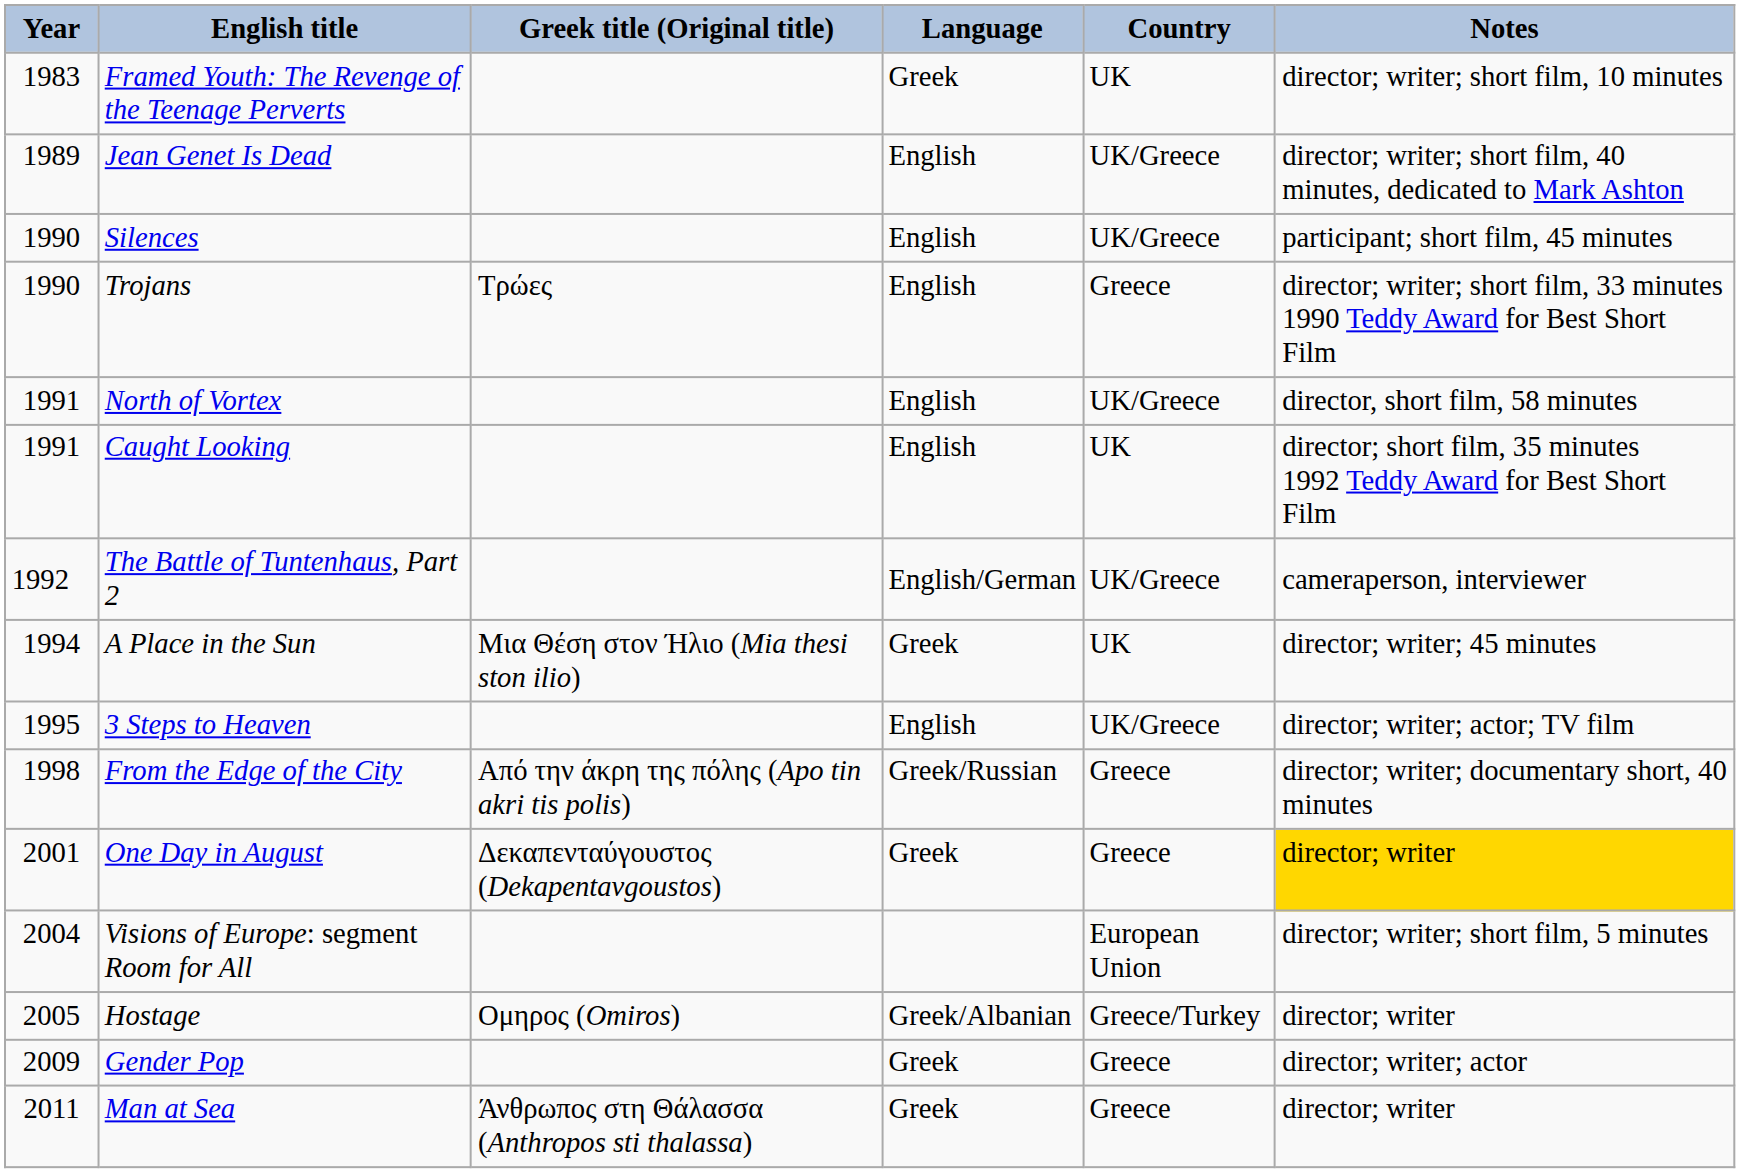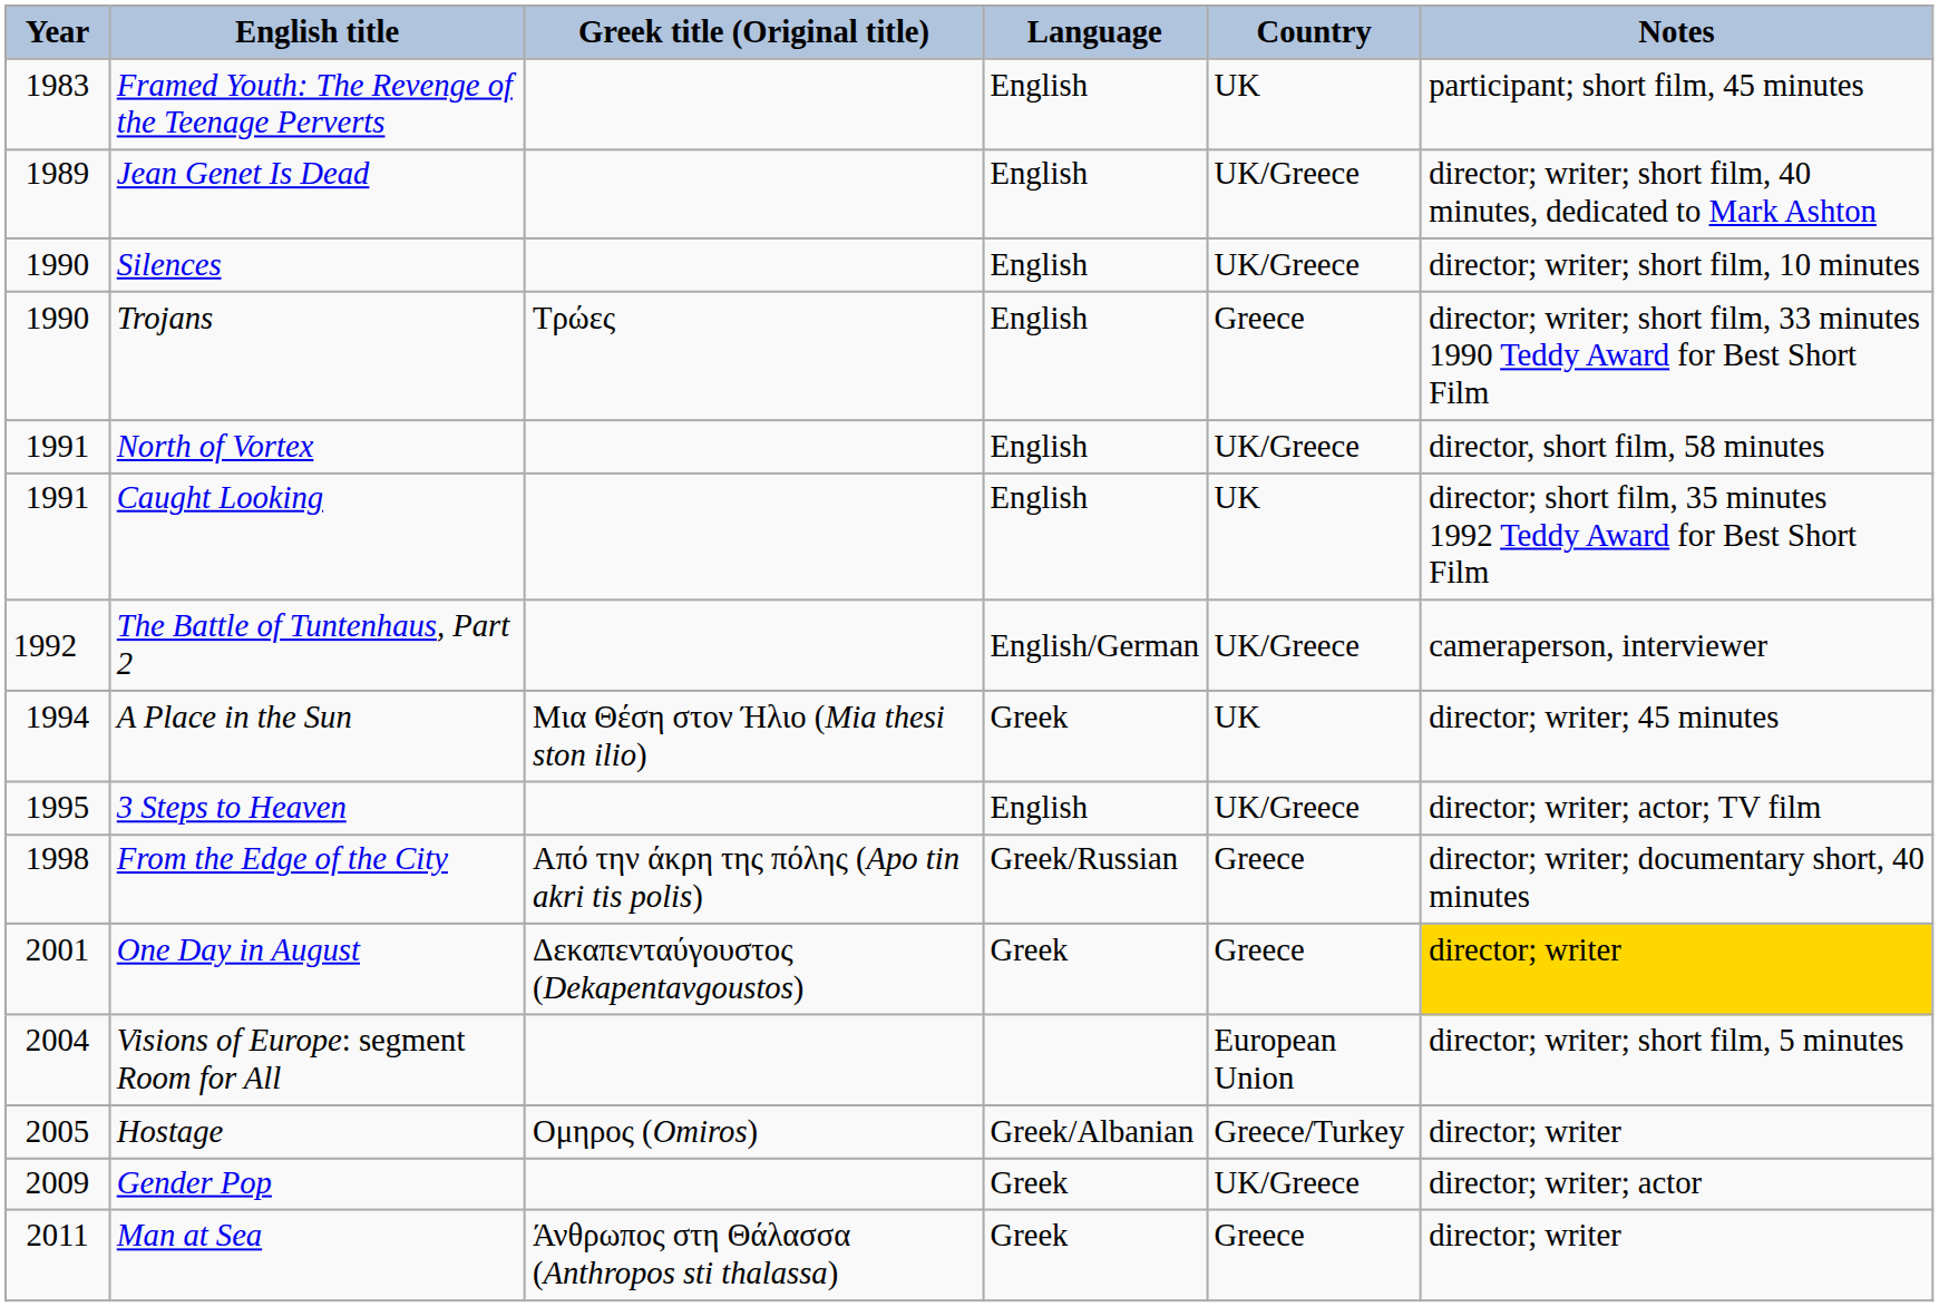 <table class="wikitable" style="font-size:90%;">
 <tr>
 <th style="background:#B0C4DE;" width="40">Year</th>
 <th style="background:#B0C4DE;">English title</th>
 <th style="background:#B0C4DE;">Greek title (Original title)</th>
 <th style="background:#B0C4DE;">Language</th>
 <th style="background:#B0C4DE;">Country</th>
 <th style="background:#B0C4DE;">Notes</th>
 </tr>
 <tr valign="top">
 <td align="center">1983</td>
 <td><em><a href='#'>Framed Youth: The Revenge of the Teenage Perverts</a></em></td>
 <td></td>
-<td>Greek</td>
+<td>English</td>
 <td>UK</td>
-<td>director; writer; short film, 10 minutes</td>
+<td>participant; short film, 45 minutes</td>
 </tr>
 <tr valign="top">
 <td align="center">1989</td>
 <td><em><a href='#'>Jean Genet Is Dead</a></em></td>
 <td></td>
 <td>English</td>
 <td>UK/Greece</td>
 <td>director; writer; short film, 40 minutes, dedicated to <a href='#'>Mark Ashton</a></td>
 </tr>
 <tr valign="top">
 <td align="center">1990</td>
 <td><em><a href='#'>Silences</a></em></td>
 <td></td>
 <td>English</td>
 <td>UK/Greece</td>
-<td>participant; short film, 45 minutes</td>
+<td>director; writer; short film, 10 minutes</td>
 </tr>
 <tr valign="top">
 <td align="center">1990</td>
 <td><em>Trojans</em></td>
 <td>Τρώες</td>
 <td>English</td>
 <td>Greece</td>
 <td>director; writer; short film, 33 minutes <br> 1990 <a href='#'>Teddy Award</a> for Best Short Film</td>
 </tr>
 <tr valign="top">
 <td align="center">1991</td>
 <td><em><a href='#'>North of Vortex</a></em></td>
 <td></td>
 <td>English</td>
 <td>UK/Greece</td>
 <td>director, short film, 58 minutes</td>
 </tr>
 <tr valign="top">
 <td align="center">1991</td>
 <td><em><a href='#'>Caught Looking</a></em></td>
 <td></td>
 <td>English</td>
 <td>UK</td>
 <td>director; short film, 35 minutes <br> 1992 <a href='#'>Teddy Award</a> for Best Short Film</td>
 </tr>
 <tr>
 <td>1992</td>
 <td><em><a href='#'>The Battle of Tuntenhaus</a>, Part 2</em></td>
 <td></td>
 <td>English/German</td>
 <td>UK/Greece</td>
 <td>cameraperson, interviewer</td>
 </tr>
 <tr valign="top">
 <td align="center">1994</td>
 <td><em>A Place in the Sun</em></td>
 <td>Μια Θέση στον Ήλιο (<em>Mia thesi ston ilio</em>)</td>
 <td>Greek</td>
 <td>UK</td>
 <td>director; writer; 45 minutes</td>
 </tr>
 <tr valign="top">
 <td align="center">1995</td>
 <td><em><a href='#'>3 Steps to Heaven</a></em></td>
 <td></td>
 <td>English</td>
 <td>UK/Greece</td>
 <td>director; writer; actor; TV film</td>
 </tr>
 <tr valign="top">
 <td align="center">1998</td>
 <td><em><a href='#'>From the Edge of the City</a></em></td>
 <td>Από την άκρη της πόλης (<em>Apo tin akri tis polis</em>)</td>
 <td>Greek/Russian</td>
 <td>Greece</td>
 <td>director; writer; documentary short, 40 minutes</td>
 </tr>
 <tr valign="top">
 <td align="center">2001</td>
 <td><em><a href='#'>One Day in August</a></em></td>
 <td>Δεκαπενταύγουστος (<em>Dekapentavgoustos</em>)</td>
 <td>Greek</td>
 <td>Greece</td>
 <td style="background: gold;">director; writer</td>
 </tr>
 <tr valign="top">
 <td align="center">2004</td>
 <td><em>Visions of Europe</em>: segment <em>Room for All</em></td>
 <td></td>
 <td></td>
 <td>European Union</td>
 <td>director; writer; short film, 5 minutes</td>
 </tr>
 <tr valign="top">
 <td align="center">2005</td>
 <td><em>Hostage</em></td>
 <td>Ομηρος (<em>Omiros</em>)</td>
 <td>Greek/Albanian</td>
 <td>Greece/Turkey</td>
 <td>director; writer</td>
 </tr>
 <tr valign="top">
 <td align="center">2009</td>
 <td><em><a href='#'>Gender Pop</a></em></td>
 <td></td>
 <td>Greek</td>
-<td>Greece</td>
+<td>UK/Greece</td>
 <td>director; writer; actor</td>
 </tr>
 <tr valign="top">
 <td align="center">2011</td>
 <td><em><a href='#'>Man at Sea</a></em></td>
 <td>Άνθρωπος στη Θάλασσα (<em>Anthropos sti thalassa</em>)</td>
 <td>Greek</td>
 <td>Greece</td>
 <td>director; writer</td>
 </tr>
 </table>
